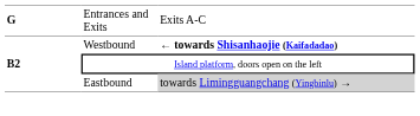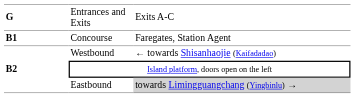 <table cellspacing=0 cellpadding=3>
 <tr>
 <td style="border-top:solid 1px gray;border-bottom:solid 1px gray;" width=100><strong>G</strong></td>
 <td style="border-top:solid 1px gray;border-bottom:solid 1px gray;" width=100>Entrances and Exits</td>
 <td style="border-top:solid 1px gray;border-bottom:solid 1px gray;" width=350>Exits A-C</td>
 </tr>
 <tr>
+<td style="border-bottom:solid 1px gray;"><strong>B1</strong></td>
+<td style="border-bottom:solid 1px gray;">Concourse</td>
+<td style="border-bottom:solid 1px gray;">Faregates, Station Agent</td>
+</tr>
+<tr>
 <td style="border-bottom:solid 1px gray;" rowspan=3><strong>B2</strong></td>
 <td>Westbound</td>
-<td><strong>←  towards <a href='#'>Shisanhaojie</a> <small>(<a href='#'>Kaifadadao</a>)</small></strong></td>
+<td>←  towards <a href='#'>Shisanhaojie</a> <small>(<a href='#'>Kaifadadao</a>)</small></td>
 </tr>
 <tr>
 <td style="border-right:solid 2px black;border-left:solid 2px black;border-top:solid 2px black;border-bottom:solid 2px black;text-align:center;" colspan=2><small><a href='#'>Island platform</a>, doors open on the left</small></td>
 </tr>
 <tr>
 <td style="border-bottom:solid 1px gray;">Eastbound</td>
 <td style="background: lightgrey; border-bottom:solid 1px gray;">  towards <a href='#'>Limingguangchang</a> <small>(<a href='#'>Yingbinlu</a>)</small> →</td>
 </tr>
 </table>
